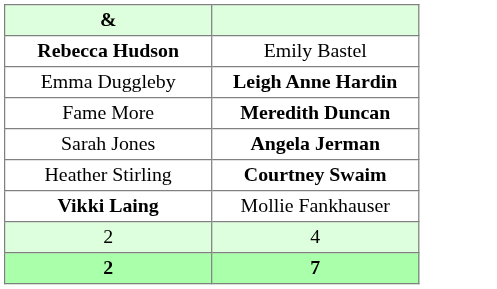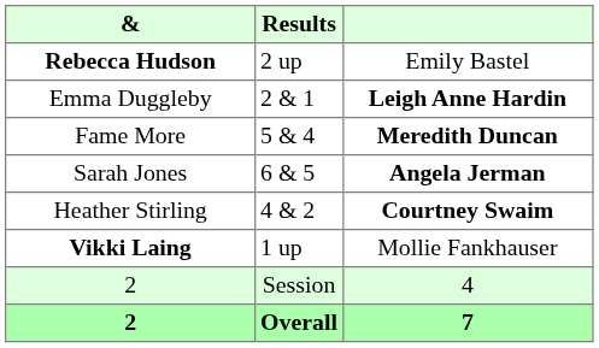 <table border="1" cellpadding="3" style="border-collapse: collapse; text-align:center;">
 <tr style="background:#ddffdd;">
 <th width=160> & </th>
+<th>Results</th>
 <th width=160></th>
 </tr>
 <tr>
 <td><strong>Rebecca Hudson</strong></td>
+<td align=left> 2 up</td>
 <td>Emily Bastel</td>
 </tr>
 <tr>
 <td>Emma Duggleby</td>
+<td align=left> 2 & 1</td>
 <td><strong>Leigh Anne Hardin</strong></td>
 </tr>
 <tr>
 <td>Fame More</td>
+<td align=left> 5 & 4</td>
 <td><strong>Meredith Duncan</strong></td>
 </tr>
 <tr>
 <td>Sarah Jones</td>
+<td align=left> 6 & 5</td>
 <td><strong>Angela Jerman</strong></td>
 </tr>
 <tr>
 <td>Heather Stirling</td>
+<td align=left> 4 & 2</td>
 <td><strong>Courtney Swaim</strong></td>
 </tr>
 <tr>
 <td><strong>Vikki Laing</strong></td>
+<td align=left> 1 up</td>
 <td>Mollie Fankhauser</td>
 </tr>
 <tr style="background:#ddffdd;">
 <td>2</td>
+<td>Session</td>
 <td>4</td>
 </tr>
 <tr style="background:#aaffaa;">
 <th>2</th>
+<th>Overall</th>
 <th>7</th>
 </tr>
 </table>
